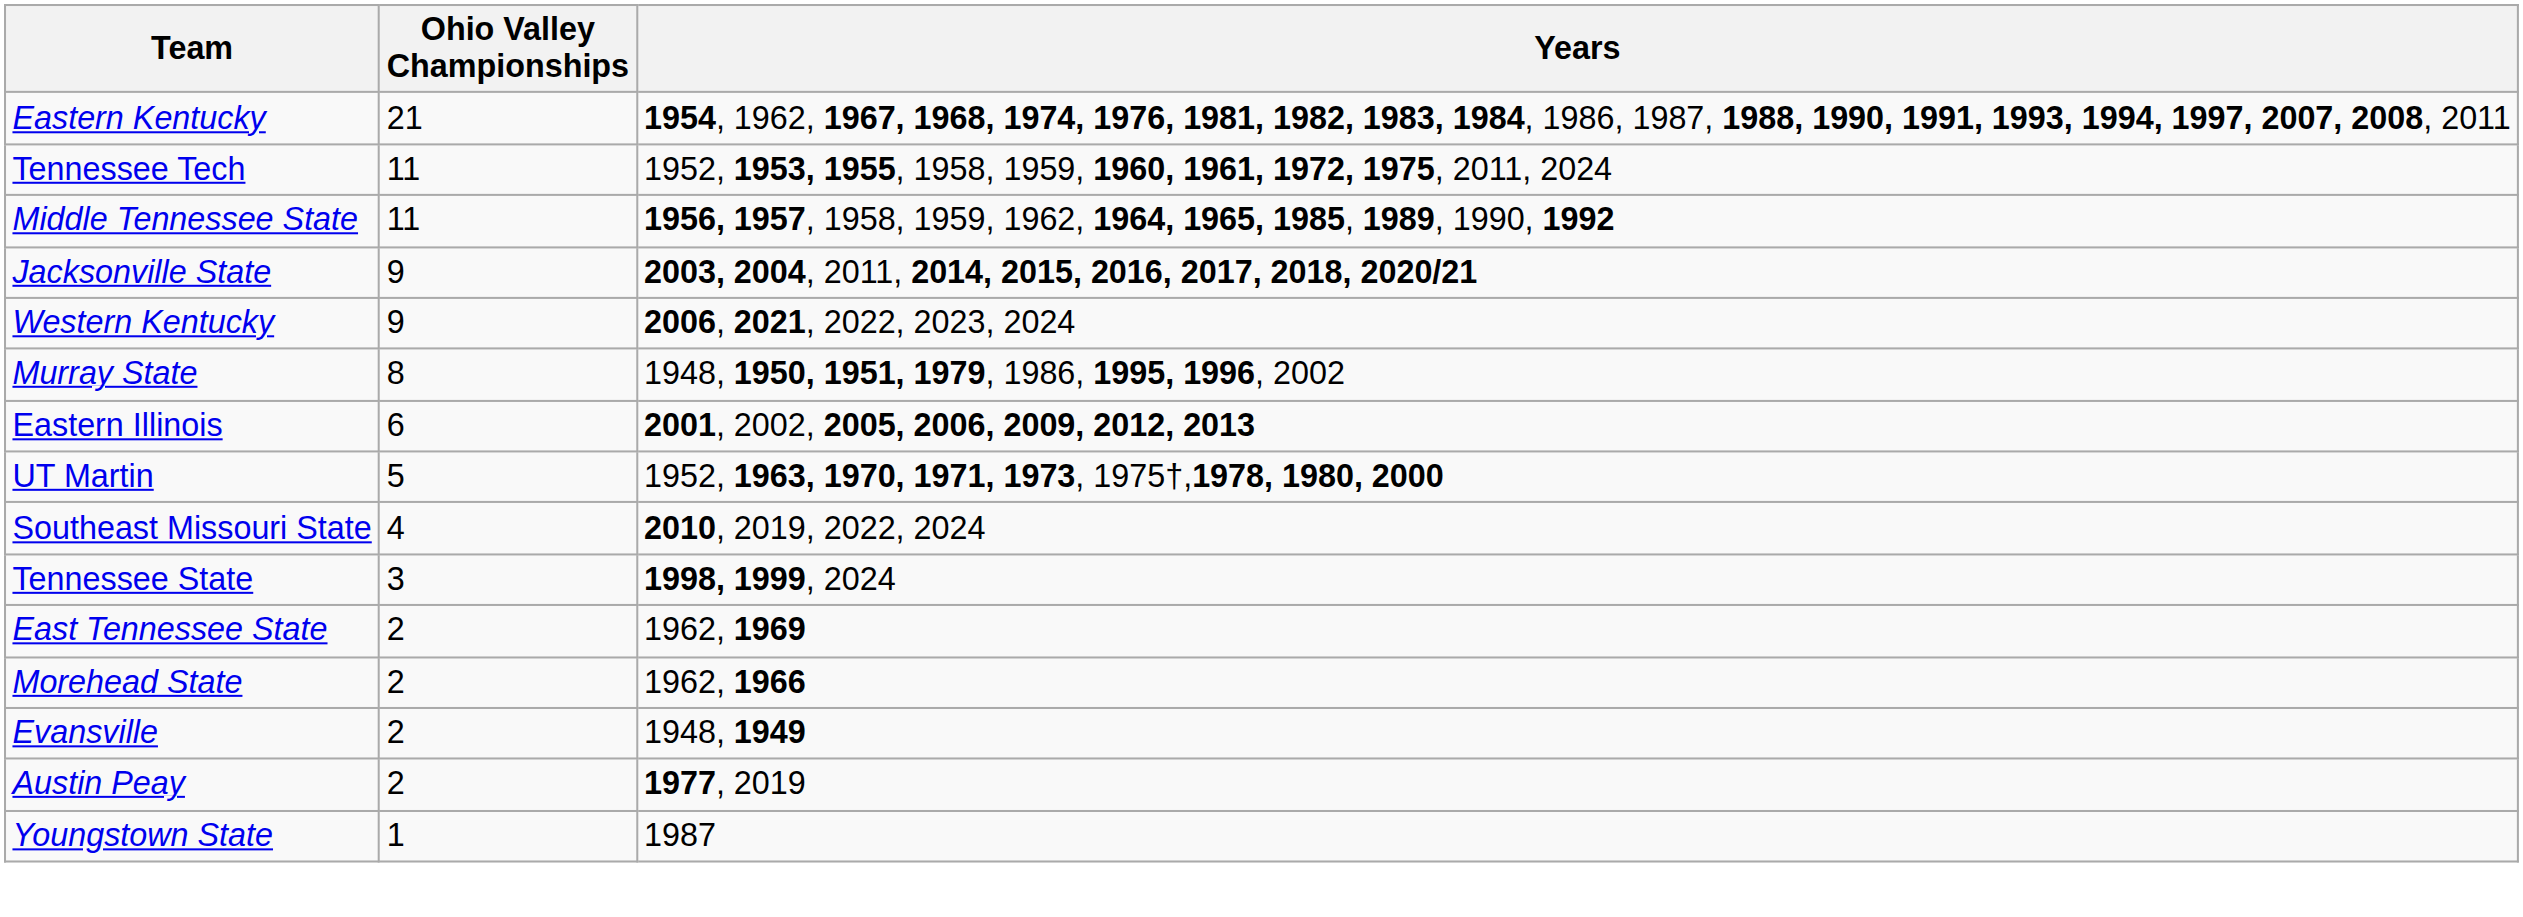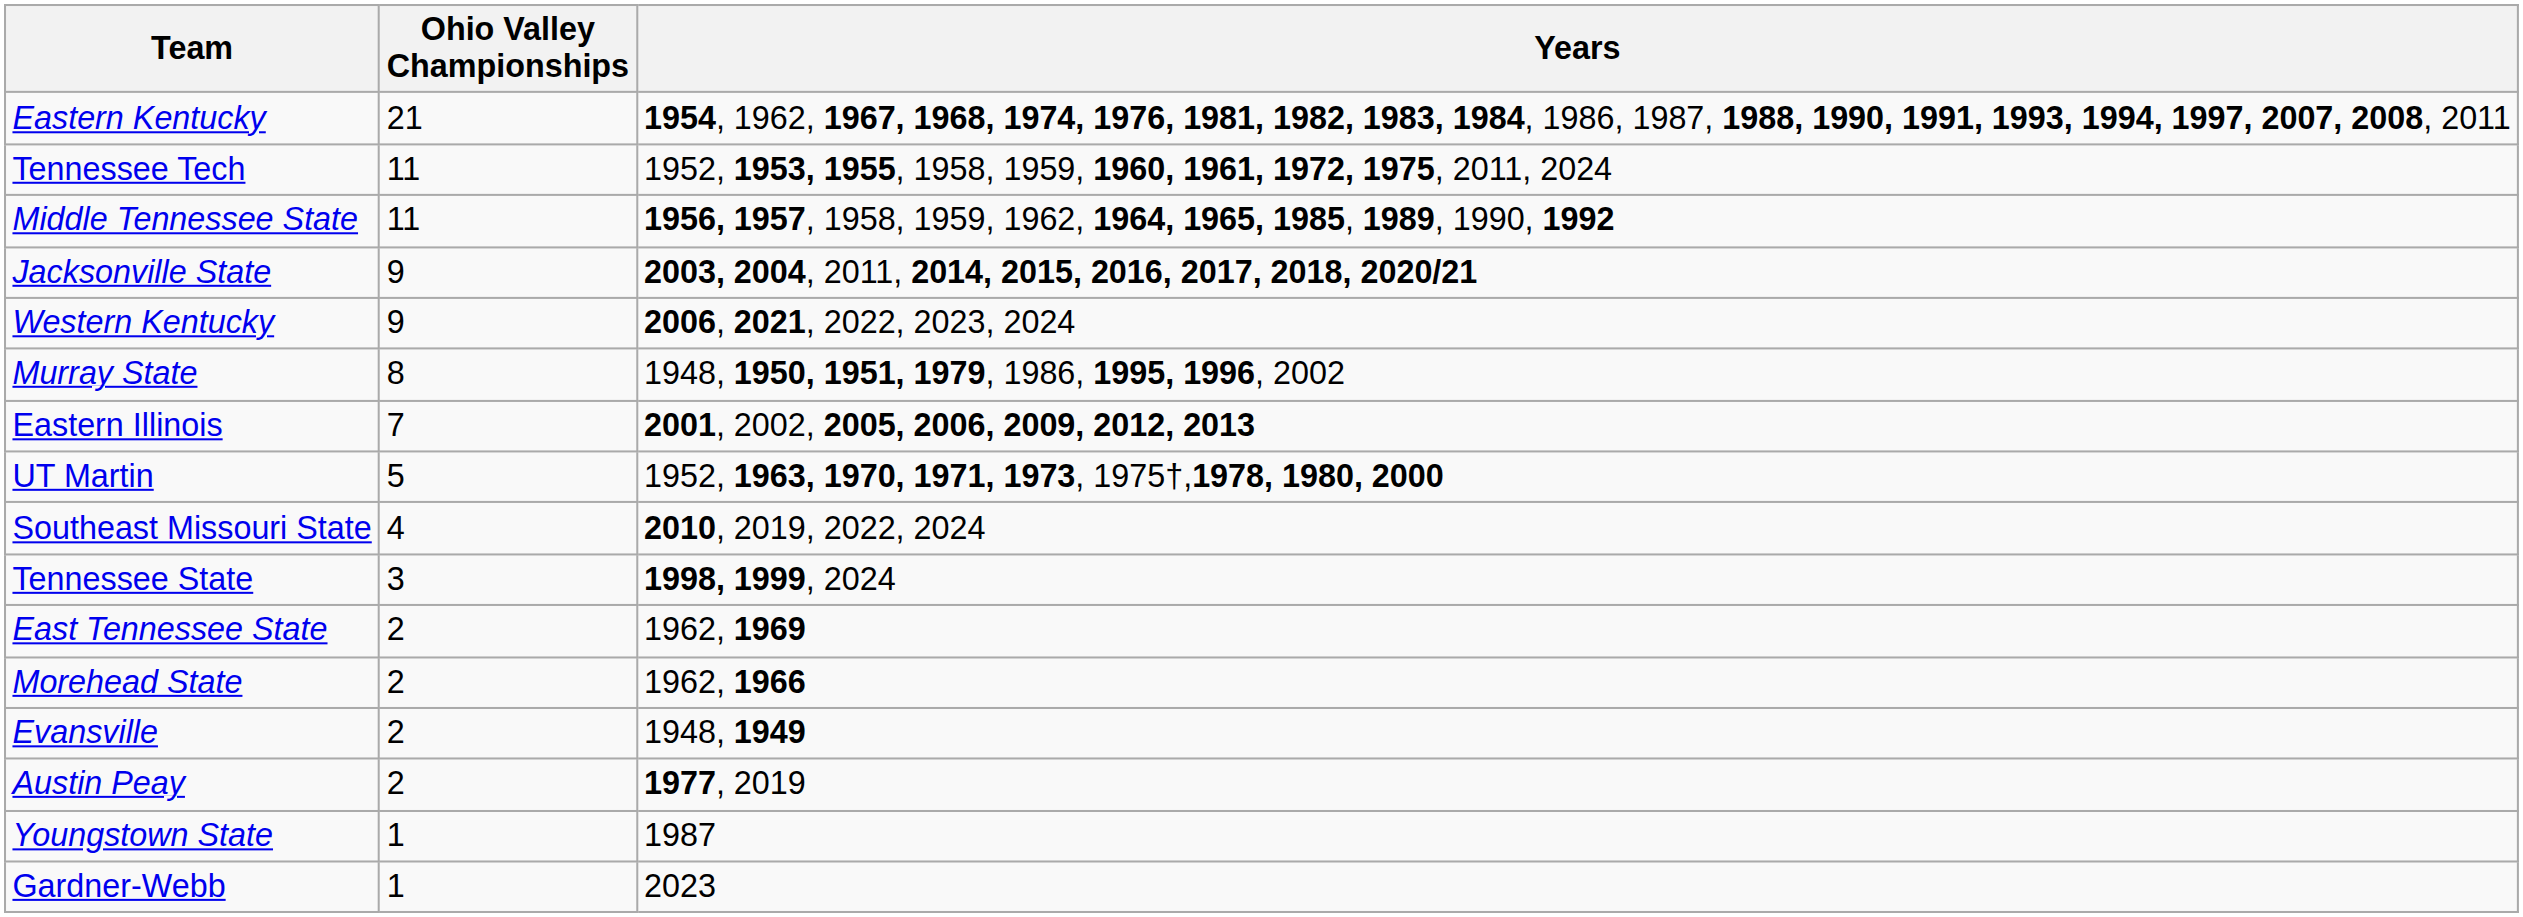 <table class="wikitable" style="text-align: left;">
 <tr>
 <th>Team</th>
 <th>Ohio Valley<br>Championships</th>
 <th>Years</th>
 </tr>
 <tr>
 <td><em><a href='#'>Eastern Kentucky</a></em></td>
 <td>21</td>
 <td><strong>1954</strong>, 1962, <strong>1967, 1968, 1974, 1976, 1981, 1982, 1983, 1984</strong>, 1986, 1987, <strong>1988, 1990, 1991, 1993, 1994, 1997, 2007, 2008</strong>, 2011</td>
 </tr>
 <tr>
 <td><a href='#'>Tennessee Tech</a></td>
 <td>11</td>
 <td>1952, <strong>1953, 1955</strong>, 1958, 1959, <strong>1960, 1961, 1972, 1975</strong>, 2011, 2024</td>
 </tr>
 <tr>
 <td><em><a href='#'>Middle Tennessee State</a></em></td>
 <td>11</td>
 <td><strong>1956, 1957</strong>, 1958, 1959, 1962, <strong>1964, 1965, 1985</strong>, <strong>1989</strong>, 1990, <strong>1992</strong></td>
 </tr>
 <tr>
 <td><em><a href='#'>Jacksonville State</a></em></td>
 <td>9</td>
 <td><strong>2003, 2004</strong>, 2011, <strong>2014, 2015, 2016, 2017, 2018, 2020/21</strong></td>
 </tr>
 <tr>
 <td><em><a href='#'>Western Kentucky</a></em></td>
 <td>9</td>
 <td><strong>2006</strong>, <strong>2021</strong>, 2022, 2023, 2024</td>
 </tr>
 <tr>
 <td><em><a href='#'>Murray State</a></em></td>
 <td>8</td>
 <td>1948, <strong>1950, 1951, 1979</strong>, 1986, <strong>1995, 1996</strong>, 2002</td>
 </tr>
 <tr>
 <td><a href='#'>Eastern Illinois</a></td>
-<td>6</td>
+<td>7</td>
 <td><strong>2001</strong>, 2002, <strong>2005, 2006, 2009, 2012, 2013</strong></td>
 </tr>
 <tr>
 <td><a href='#'>UT Martin</a></td>
 <td>5</td>
 <td>1952, <strong>1963, 1970, 1971, 1973</strong>, 1975†,<strong>1978, 1980, 2000</strong></td>
 </tr>
 <tr>
 <td><a href='#'>Southeast Missouri State</a></td>
 <td>4</td>
 <td><strong>2010</strong>, 2019, 2022, 2024</td>
 </tr>
 <tr>
 <td><a href='#'>Tennessee State</a></td>
 <td>3</td>
 <td><strong>1998, 1999</strong>, 2024</td>
 </tr>
 <tr>
 <td><em><a href='#'>East Tennessee State</a></em></td>
 <td>2</td>
 <td>1962, <strong>1969</strong></td>
 </tr>
 <tr>
 <td><em><a href='#'>Morehead State</a></em></td>
 <td>2</td>
 <td>1962, <strong>1966</strong></td>
 </tr>
 <tr>
 <td><em><a href='#'>Evansville</a></em></td>
 <td>2</td>
 <td>1948, <strong>1949</strong></td>
 </tr>
 <tr>
 <td><em><a href='#'>Austin Peay</a></em></td>
 <td>2</td>
 <td><strong>1977</strong>, 2019</td>
 </tr>
 <tr>
 <td><em><a href='#'>Youngstown State</a></em></td>
 <td>1</td>
 <td>1987</td>
 </tr>
+<tr>
+<td><a href='#'>Gardner-Webb</a></td>
+<td>1</td>
+<td>2023</td>
+</tr>
 </table>
